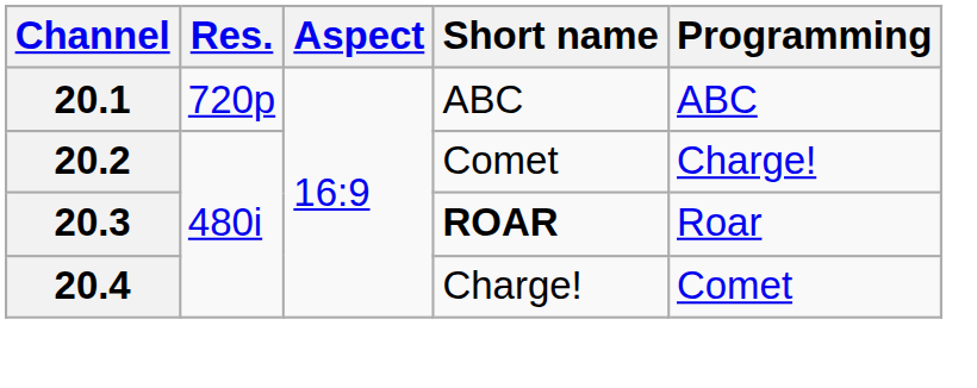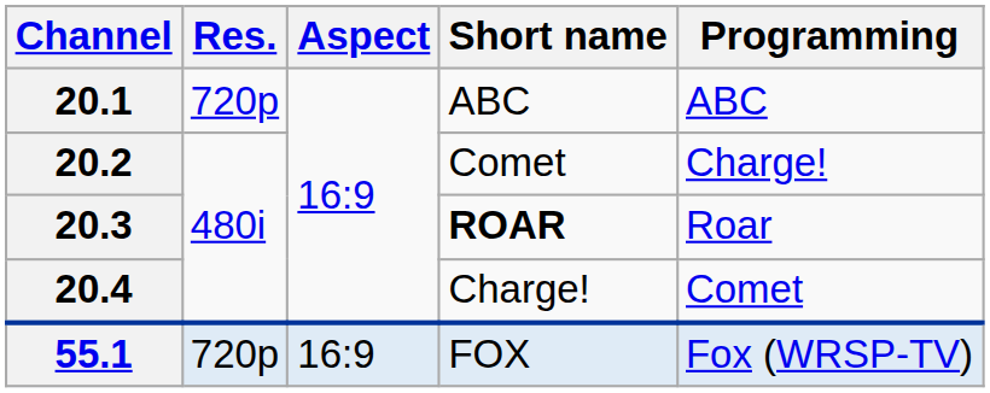 <table class="wikitable">
 <tr>
 <th scope = "col"><a href='#'>Channel</a></th>
 <th scope = "col"><a href='#'>Res.</a></th>
 <th scope = "col"><a href='#'>Aspect</a></th>
 <th scope = "col">Short name</th>
 <th scope = "col">Programming</th>
 </tr>
 <tr>
 <th scope = "row">20.1</th>
 <td><a href='#'>720p</a></td>
 <td rowspan=4><a href='#'>16:9</a></td>
 <td>ABC</td>
 <td><a href='#'>ABC</a></td>
 </tr>
 <tr>
 <th scope = "row">20.2</th>
 <td rowspan=3><a href='#'>480i</a></td>
 <td>Comet</td>
 <td><a href='#'>Charge!</a></td>
 </tr>
 <tr>
 <th scope = "row">20.3</th>
 <td><strong>ROAR</strong></td>
 <td><a href='#'>Roar</a></td>
 </tr>
 <tr>
 <th scope = "row">20.4</th>
 <td>Charge!</td>
 <td><a href='#'>Comet</a></td>
 </tr>
+<tr style="background-color:#DFEBF6; border-top: 2px solid #003399;">
+<th scope = "row"><a href='#'>55.1</a></th>
+<td>720p</td>
+<td>16:9</td>
+<td>FOX</td>
+<td><a href='#'>Fox</a> (<a href='#'>WRSP-TV</a>)</td>
+</tr>
 </table>
